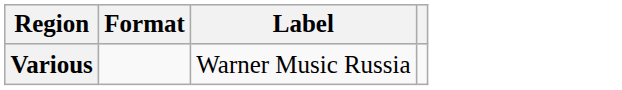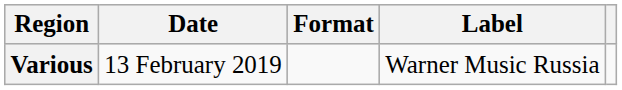 <table class="wikitable plainrowheaders">
 <tr>
 <th scope="col">Region</th>
+<th scope="col">Date</th>
 <th scope="col">Format</th>
 <th scope="col">Label</th>
 <th scope="col"></th>
 </tr>
 <tr>
 <th scope="row">Various</th>
+<td>13 February 2019</td>
 <td></td>
 <td>Warner Music Russia</td>
 <td style="text-align:center;"></td>
 </tr>
 </table>
